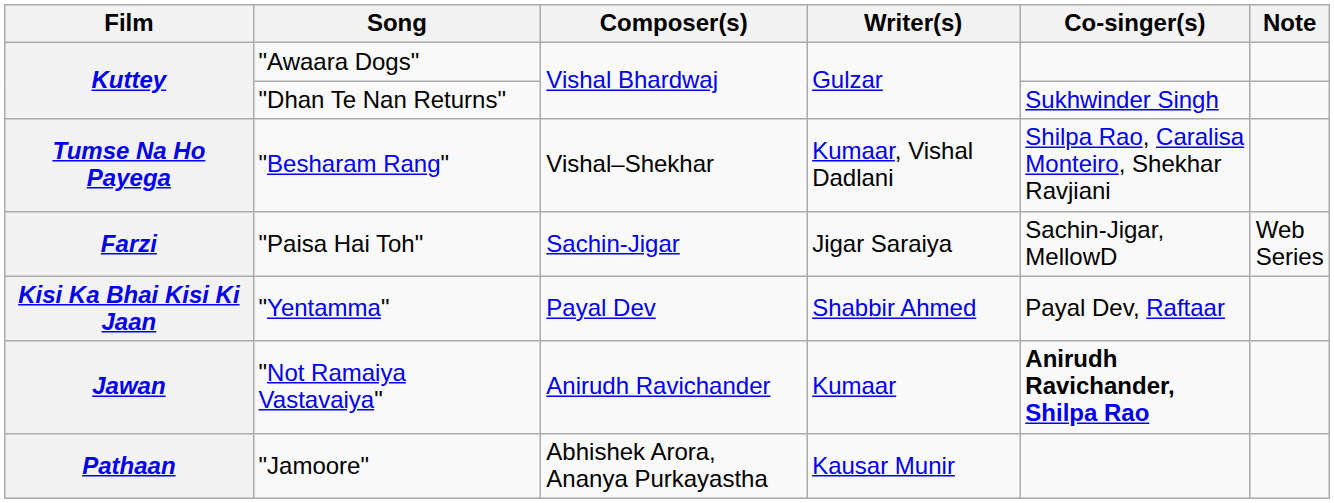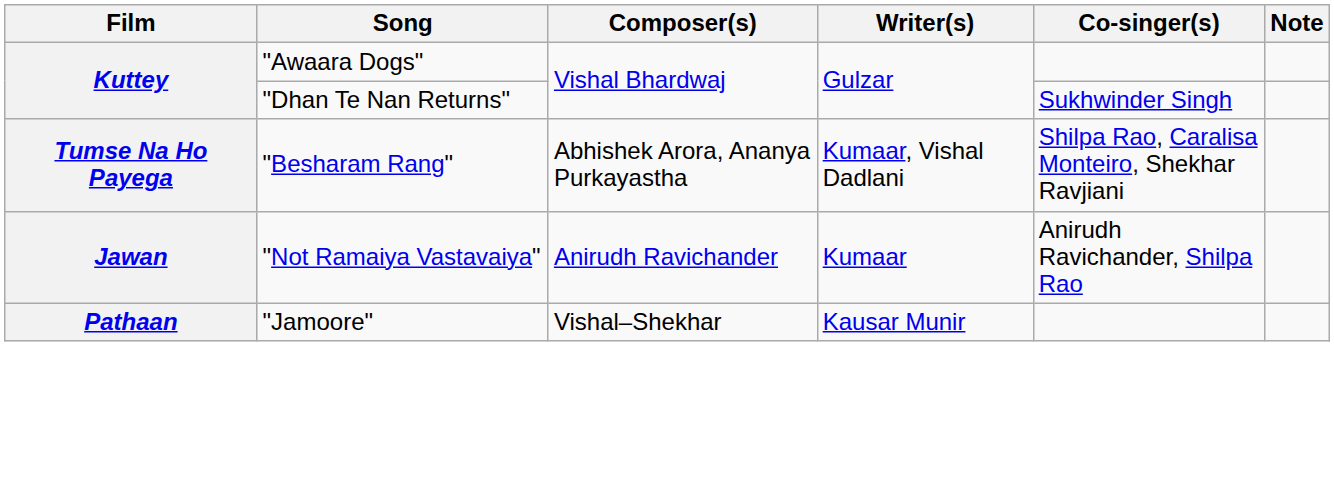 <table class="wikitable plainrowheaders" width=100% textcolor:#000;">
 <tr>
 <th scope="col" width=20%><strong>Film</strong></th>
 <th scope="col" width=23%><strong>Song</strong></th>
 <th scope="col" width=21%><strong>Composer(s)</strong></th>
 <th scope="col" width=17%><strong>Writer(s)</strong></th>
 <th scope="col" width=18%><strong>Co-singer(s)</strong></th>
 <th scope="col" width=1%><strong>Note</strong></th>
 </tr>
 <tr>
 <th rowspan=2><em><a href='#'>Kuttey</a></em></th>
 <td>"Awaara Dogs"</td>
 <td rowspan=2><a href='#'>Vishal Bhardwaj</a></td>
 <td rowspan=2><a href='#'>Gulzar</a></td>
 <td></td>
 <td></td>
 </tr>
 <tr>
 <td>"Dhan Te Nan Returns"</td>
 <td><a href='#'>Sukhwinder Singh</a></td>
 <td></td>
 </tr>
 <tr>
 <th><em><a href='#'>Tumse Na Ho Payega</a></em></th>
 <td>"<a href='#'>Besharam Rang</a>"</td>
-<td>Vishal–Shekhar</td>
+<td>Abhishek Arora, Ananya Purkayastha</td>
 <td><a href='#'>Kumaar</a>, Vishal Dadlani</td>
 <td><a href='#'>Shilpa Rao</a>, <a href='#'>Caralisa Monteiro</a>, Shekhar Ravjiani</td>
-<td></td>
-</tr>
-<tr>
-<th><em><a href='#'>Farzi</a></em></th>
-<td>"Paisa Hai Toh"</td>
-<td><a href='#'>Sachin-Jigar</a></td>
-<td>Jigar Saraiya</td>
-<td>Sachin-Jigar, MellowD</td>
-<td>Web Series</td>
-</tr>
-<tr>
-<th><em><a href='#'>Kisi Ka Bhai Kisi Ki Jaan</a></em></th>
-<td>"<a href='#'>Yentamma</a>"</td>
-<td><a href='#'>Payal Dev</a></td>
-<td><a href='#'>Shabbir Ahmed</a></td>
-<td>Payal Dev, <a href='#'>Raftaar</a></td>
 <td></td>
 </tr>
 <tr>
 <th><em><a href='#'>Jawan</a></em></th>
 <td>"<a href='#'>Not Ramaiya Vastavaiya</a>"</td>
 <td><a href='#'>Anirudh Ravichander</a></td>
 <td><a href='#'>Kumaar</a></td>
-<td><strong>Anirudh Ravichander, <a href='#'>Shilpa Rao</a></strong></td>
+<td>Anirudh Ravichander, <a href='#'>Shilpa Rao</a></td>
 <td></td>
 </tr>
 <tr>
 <th scope=row><em><a href='#'>Pathaan</a></em></th>
 <td>"Jamoore"</td>
-<td>Abhishek Arora, Ananya Purkayastha</td>
+<td>Vishal–Shekhar</td>
 <td><a href='#'>Kausar Munir</a></td>
 <td></td>
 </tr>
 </table>
